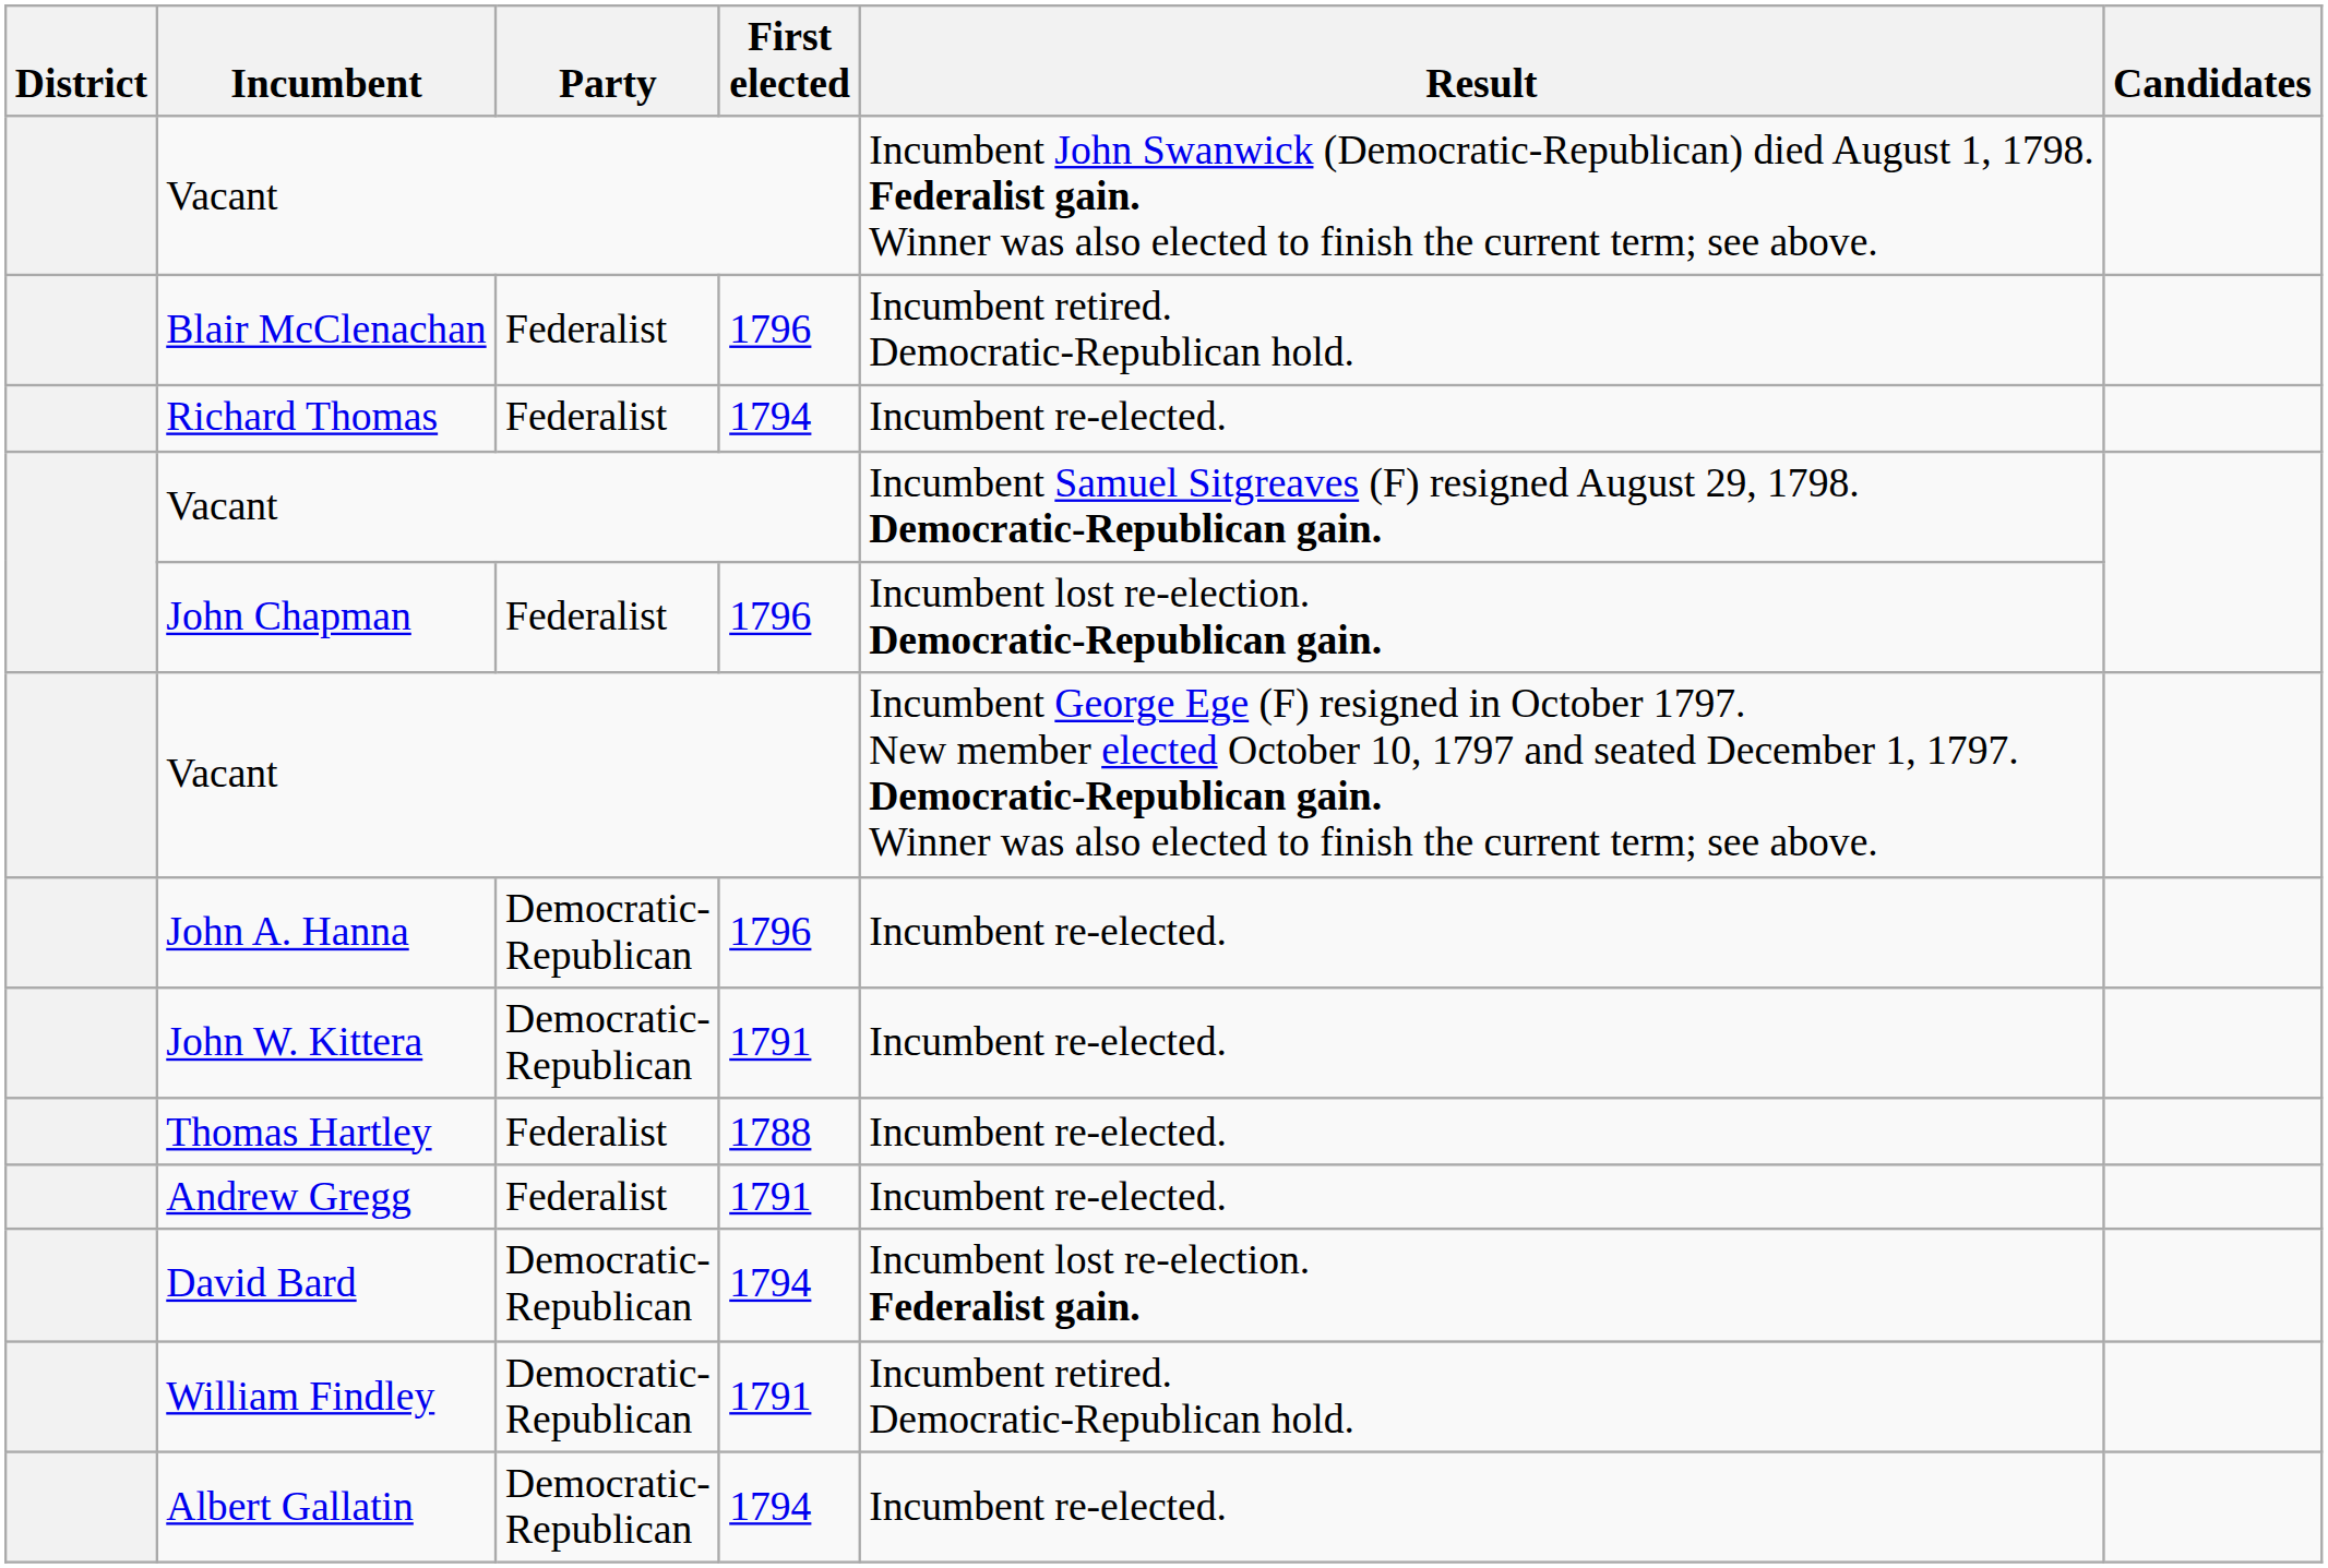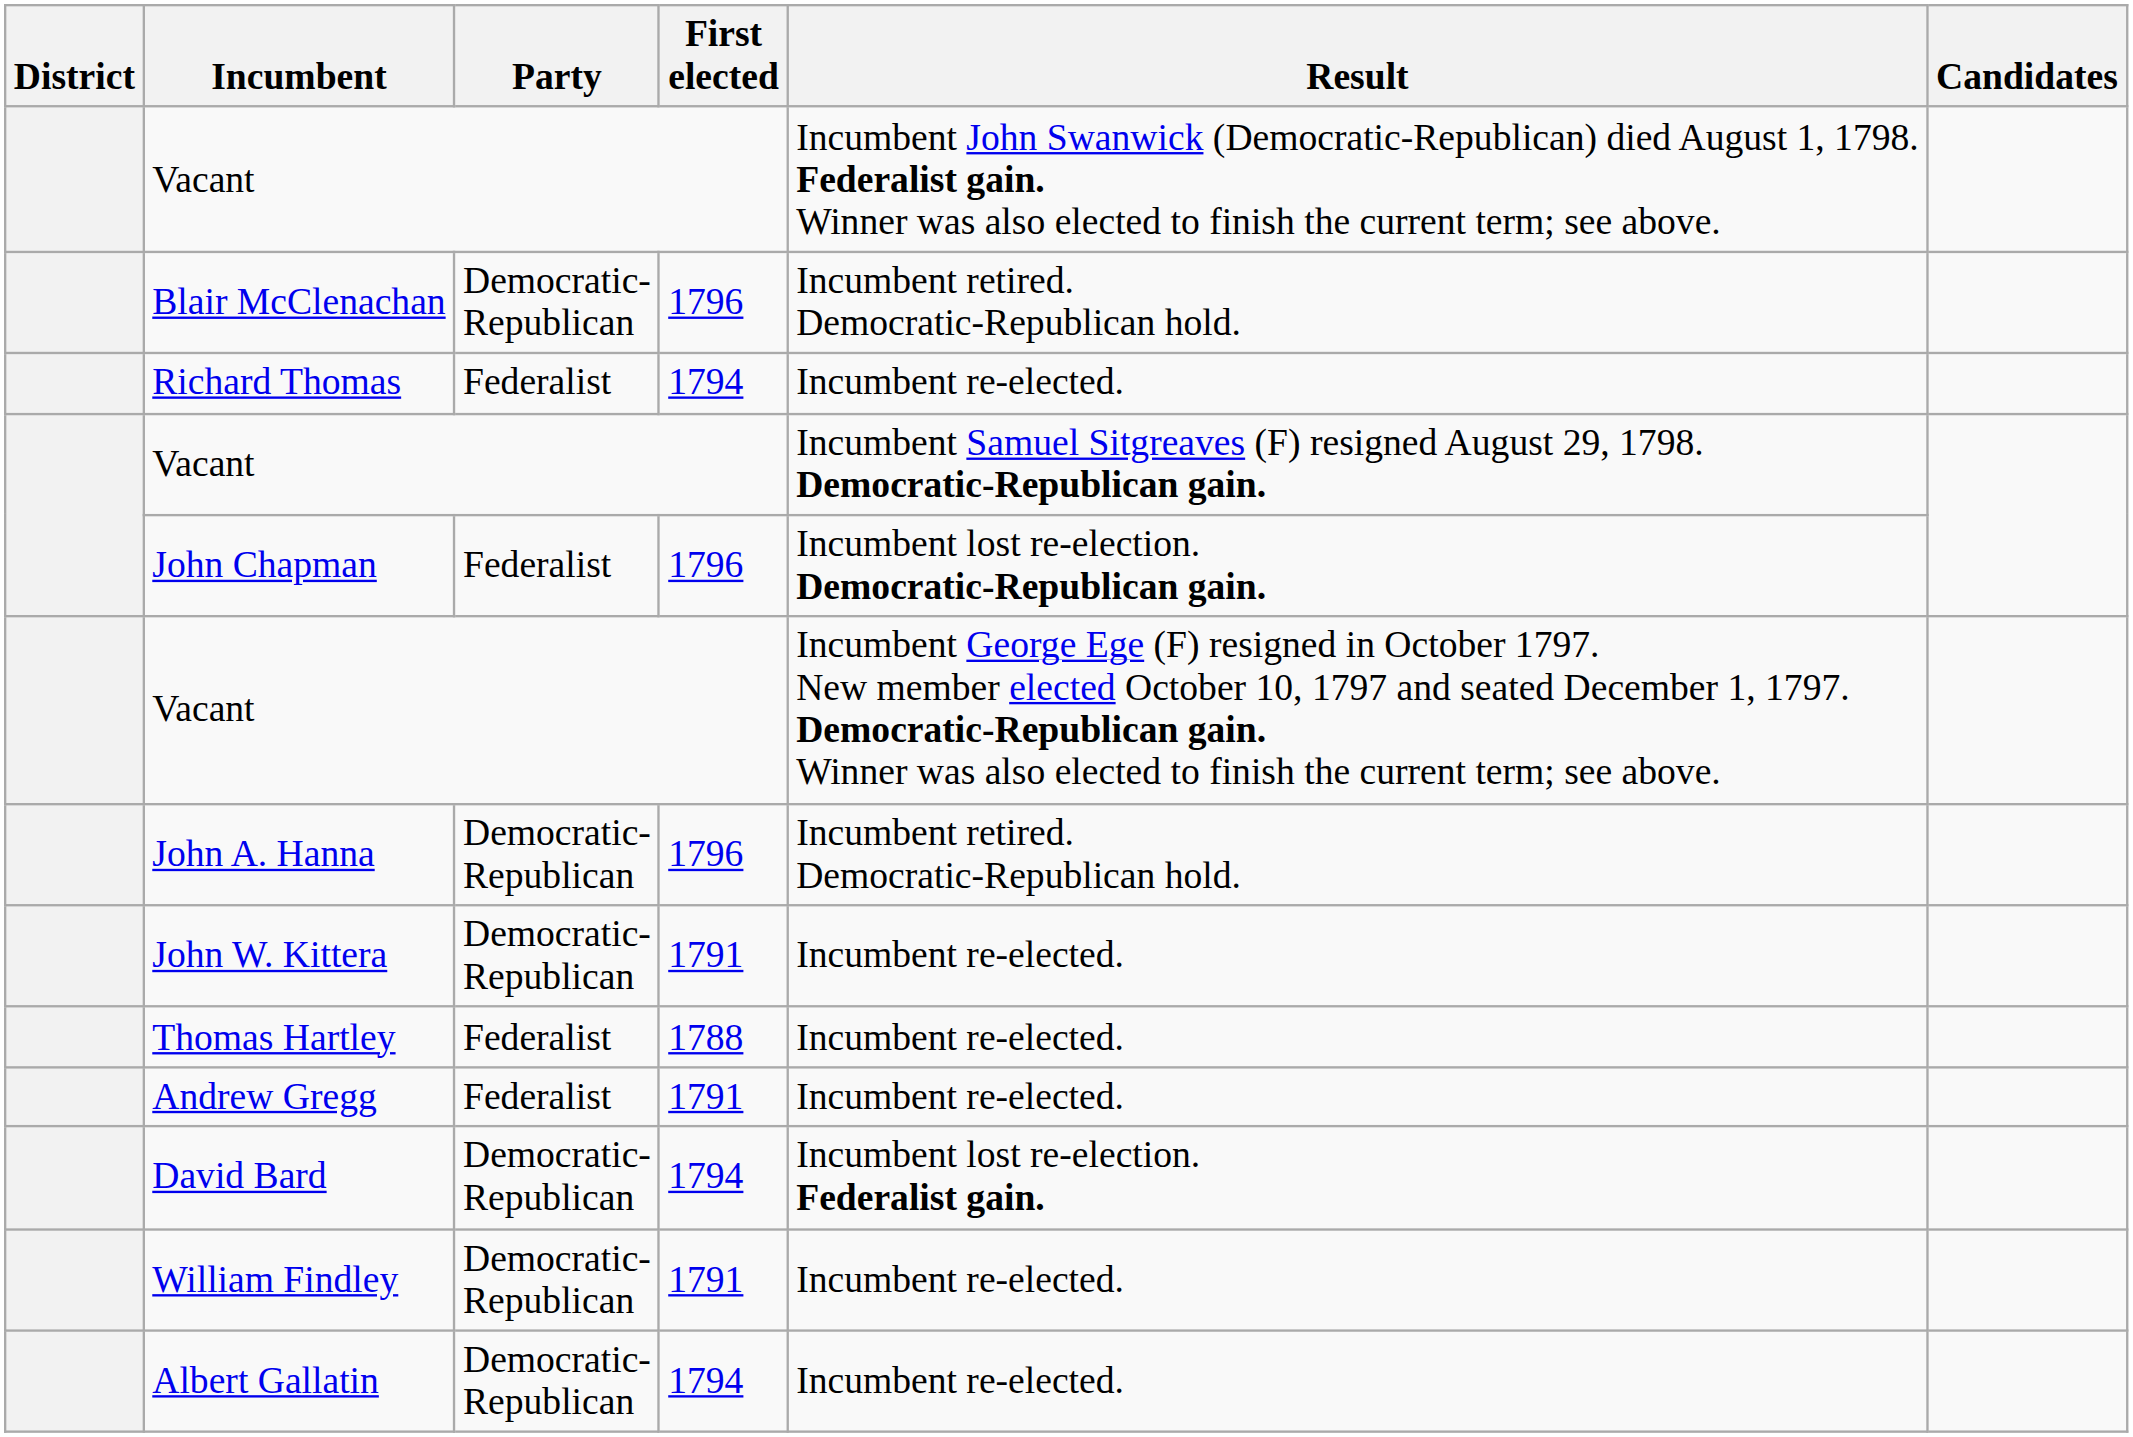 <table class=wikitable>
 <tr valign=bottom>
 <th>District</th>
 <th>Incumbent</th>
 <th>Party</th>
 <th>First<br>elected</th>
 <th>Result</th>
 <th>Candidates</th>
 </tr>
 <tr>
 <th></th>
 <td colspan=3>Vacant</td>
 <td>Incumbent <a href='#'>John Swanwick</a> (Democratic-Republican) died August 1, 1798.<br><strong>Federalist gain.</strong><br>Winner was also elected to finish the current term; see above.</td>
 <td nowrap></td>
 </tr>
 <tr>
 <th></th>
 <td><a href='#'>Blair McClenachan</a></td>
-<td>Federalist</td>
+<td>Democratic-<br>Republican</td>
 <td><a href='#'>1796</a></td>
 <td>Incumbent retired.<br>Democratic-Republican hold.</td>
 <td nowrap></td>
 </tr>
 <tr>
 <th></th>
 <td><a href='#'>Richard Thomas</a></td>
 <td>Federalist</td>
 <td><a href='#'>1794</a></td>
 <td>Incumbent re-elected.</td>
 <td nowrap></td>
 </tr>
 <tr>
 <th rowspan=2><br></th>
 <td colspan=3>Vacant</td>
 <td>Incumbent <a href='#'>Samuel Sitgreaves</a> (F) resigned August 29, 1798.<br><strong>Democratic-Republican gain.</strong></td>
 <td rowspan=2 nowrap></td>
 </tr>
 <tr>
 <td><a href='#'>John Chapman</a></td>
 <td>Federalist</td>
 <td><a href='#'>1796</a></td>
 <td>Incumbent lost re-election.<br><strong>Democratic-Republican gain.</strong></td>
 </tr>
 <tr>
 <th></th>
 <td colspan=3>Vacant</td>
 <td>Incumbent <a href='#'>George Ege</a> (F) resigned in October 1797.<br>New member <a href='#'>elected</a> October 10, 1797 and seated December 1, 1797.<br><strong>Democratic-Republican gain.</strong><br>Winner was also elected to finish the current term; see above.</td>
 <td nowrap></td>
 </tr>
 <tr>
 <th></th>
 <td><a href='#'>John A. Hanna</a></td>
 <td>Democratic-<br>Republican</td>
 <td><a href='#'>1796</a></td>
-<td>Incumbent re-elected.</td>
+<td>Incumbent retired.<br>Democratic-Republican hold.</td>
 <td nowrap></td>
 </tr>
 <tr>
 <th></th>
 <td><a href='#'>John W. Kittera</a></td>
 <td>Democratic-<br>Republican</td>
 <td><a href='#'>1791</a></td>
 <td>Incumbent re-elected.</td>
 <td nowrap></td>
 </tr>
 <tr>
 <th></th>
 <td><a href='#'>Thomas Hartley</a></td>
 <td>Federalist</td>
 <td><a href='#'>1788</a></td>
 <td>Incumbent re-elected.</td>
 <td nowrap></td>
 </tr>
 <tr>
 <th></th>
 <td><a href='#'>Andrew Gregg</a></td>
 <td>Federalist</td>
 <td><a href='#'>1791</a></td>
 <td>Incumbent re-elected.</td>
 <td nowrap></td>
 </tr>
 <tr>
 <th></th>
 <td><a href='#'>David Bard</a></td>
 <td>Democratic-<br>Republican</td>
 <td><a href='#'>1794</a></td>
 <td>Incumbent lost re-election.<br><strong>Federalist gain.</strong></td>
 <td nowrap></td>
 </tr>
 <tr>
 <th></th>
 <td><a href='#'>William Findley</a></td>
 <td>Democratic-<br>Republican</td>
 <td><a href='#'>1791</a></td>
-<td>Incumbent retired.<br>Democratic-Republican hold.</td>
+<td>Incumbent re-elected.</td>
 <td nowrap></td>
 </tr>
 <tr>
 <th></th>
 <td><a href='#'>Albert Gallatin</a></td>
 <td>Democratic-<br>Republican</td>
 <td><a href='#'>1794</a></td>
 <td>Incumbent re-elected.</td>
 <td nowrap></td>
 </tr>
 </table>
